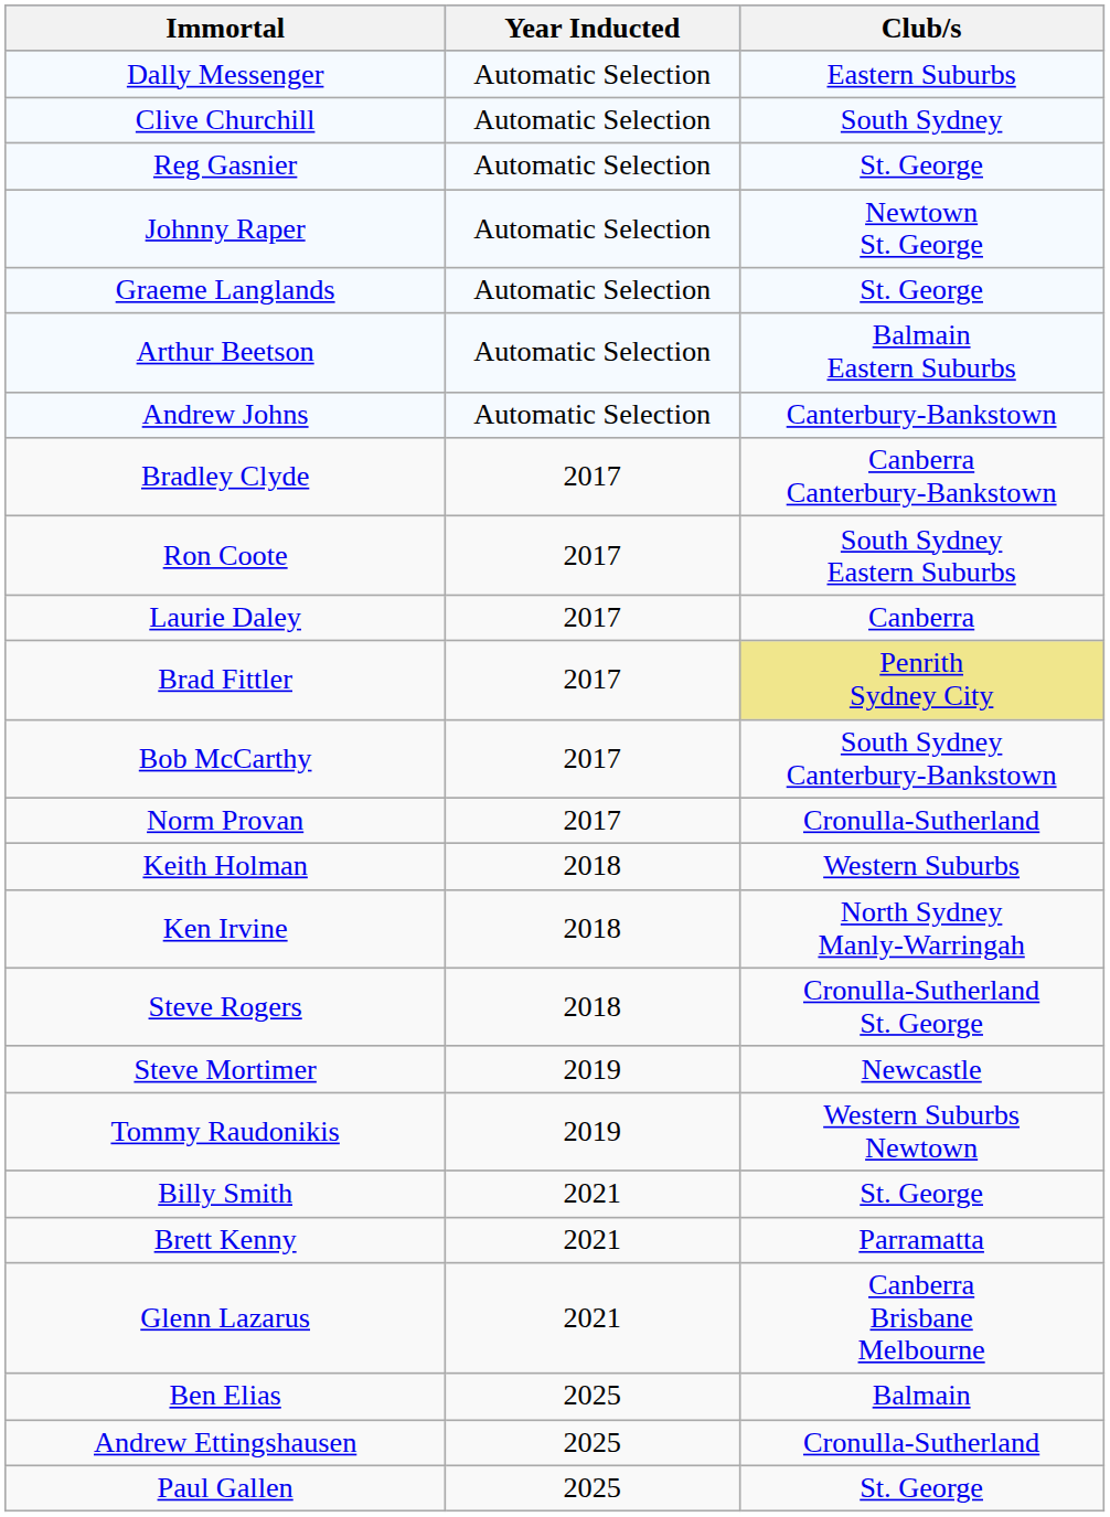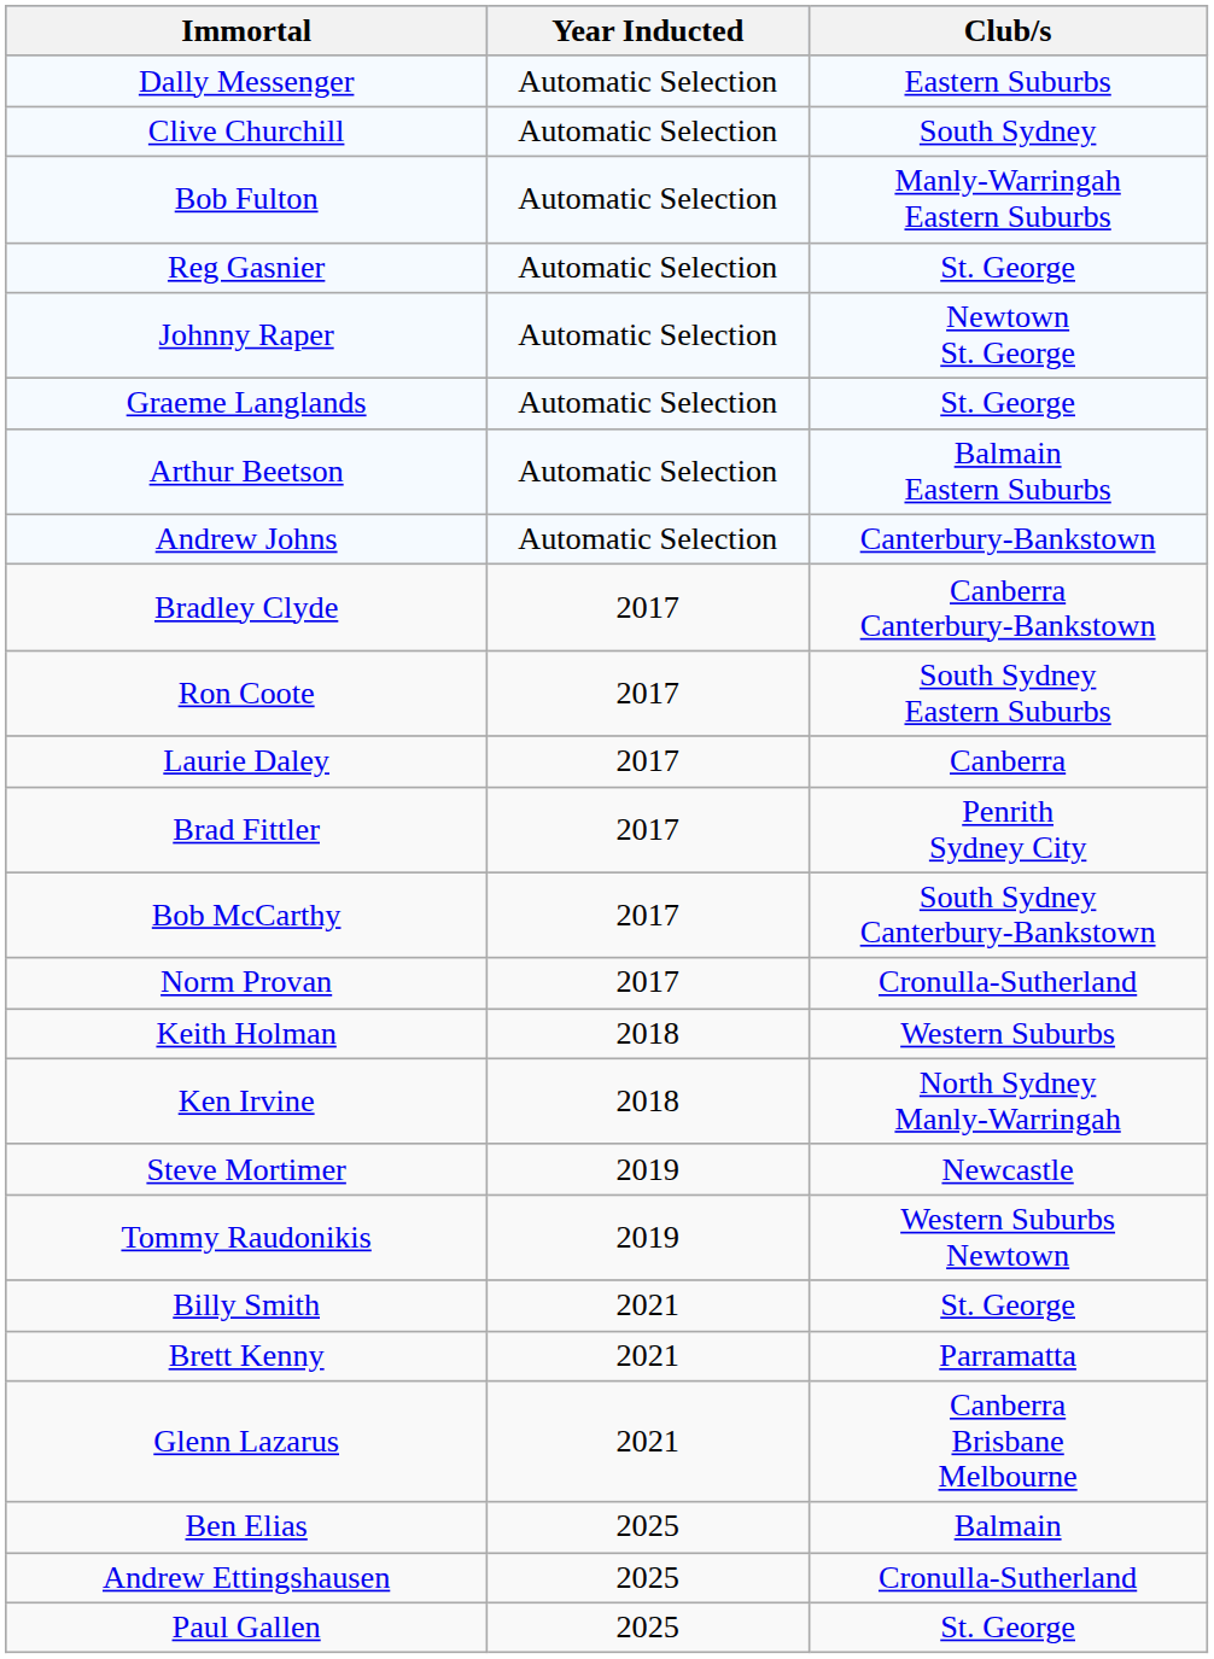 <table class="wikitable" style="border-collapse:collapse; text-align:center;">
 <tr bgcolor=#C1D8FF>
 <th width=15%>Immortal</th>
 <th width=9%>Year Inducted</th>
 <th width=12%>Club/s</th>
 </tr>
 <tr bgcolor=#F5FAFF>
 <td><a href='#'>Dally Messenger</a></td>
 <td>Automatic Selection</td>
 <td> <a href='#'>Eastern Suburbs</a></td>
 </tr>
 <tr bgcolor=#F5FAFF>
 <td><a href='#'>Clive Churchill</a></td>
 <td>Automatic Selection</td>
 <td> <a href='#'>South Sydney</a></td>
+</tr>
+<tr bgcolor=#F5FAFF>
+<td><a href='#'>Bob Fulton</a></td>
+<td>Automatic Selection</td>
+<td> <a href='#'>Manly-Warringah</a> <br>  <a href='#'>Eastern Suburbs</a></td>
 </tr>
 <tr bgcolor=#F5FAFF>
 <td><a href='#'>Reg Gasnier</a></td>
 <td>Automatic Selection</td>
 <td> <a href='#'>St. George</a></td>
 </tr>
 <tr bgcolor=#F5FAFF>
 <td><a href='#'>Johnny Raper</a></td>
 <td>Automatic Selection</td>
 <td> <a href='#'>Newtown</a> <br>  <a href='#'>St. George</a></td>
 </tr>
 <tr bgcolor=#F5FAFF>
 <td><a href='#'>Graeme Langlands</a></td>
 <td>Automatic Selection</td>
 <td> <a href='#'>St. George</a></td>
 </tr>
 <tr bgcolor=#F5FAFF>
 <td><a href='#'>Arthur Beetson</a></td>
 <td>Automatic Selection</td>
 <td> <a href='#'>Balmain</a> <br>  <a href='#'>Eastern Suburbs</a></td>
 </tr>
 <tr bgcolor=#F5FAFF>
 <td><a href='#'>Andrew Johns</a></td>
 <td>Automatic Selection</td>
 <td> <a href='#'>Canterbury-Bankstown</a></td>
 </tr>
 <tr>
 <td><a href='#'>Bradley Clyde</a></td>
 <td>2017</td>
 <td> <a href='#'>Canberra</a> <br>  <a href='#'>Canterbury-Bankstown</a></td>
 </tr>
 <tr>
 <td><a href='#'>Ron Coote</a></td>
 <td>2017</td>
 <td> <a href='#'>South Sydney</a> <br>  <a href='#'>Eastern Suburbs</a></td>
 </tr>
 <tr>
 <td><a href='#'>Laurie Daley</a></td>
 <td>2017</td>
 <td> <a href='#'>Canberra</a></td>
 </tr>
 <tr>
 <td><a href='#'>Brad Fittler</a></td>
 <td>2017</td>
-<td style="background: khaki;"> <a href='#'>Penrith</a> <br>  <a href='#'>Sydney City</a></td>
+<td> <a href='#'>Penrith</a> <br>  <a href='#'>Sydney City</a></td>
 </tr>
 <tr>
 <td><a href='#'>Bob McCarthy</a></td>
 <td>2017</td>
 <td> <a href='#'>South Sydney</a> <br>  <a href='#'>Canterbury-Bankstown</a></td>
 </tr>
 <tr>
 <td><a href='#'>Norm Provan</a></td>
 <td>2017</td>
 <td> <a href='#'>Cronulla-Sutherland</a></td>
 </tr>
 <tr>
 <td><a href='#'>Keith Holman</a></td>
 <td>2018</td>
 <td> <a href='#'>Western Suburbs</a></td>
 </tr>
 <tr>
 <td><a href='#'>Ken Irvine</a></td>
 <td>2018</td>
 <td> <a href='#'>North Sydney</a> <br>  <a href='#'>Manly-Warringah</a></td>
-</tr>
-<tr>
-<td><a href='#'>Steve Rogers</a></td>
-<td>2018</td>
-<td> <a href='#'>Cronulla-Sutherland</a> <br>  <a href='#'>St. George</a></td>
 </tr>
 <tr>
 <td><a href='#'>Steve Mortimer</a></td>
 <td>2019</td>
 <td> <a href='#'>Newcastle</a></td>
 </tr>
 <tr>
 <td><a href='#'>Tommy Raudonikis</a></td>
 <td>2019</td>
 <td> <a href='#'>Western Suburbs</a> <br>  <a href='#'>Newtown</a></td>
 </tr>
 <tr>
 <td><a href='#'>Billy Smith</a></td>
 <td>2021</td>
 <td> <a href='#'>St. George</a></td>
 </tr>
 <tr>
 <td><a href='#'>Brett Kenny</a></td>
 <td>2021</td>
 <td> <a href='#'>Parramatta</a></td>
 </tr>
 <tr>
 <td><a href='#'>Glenn Lazarus</a></td>
 <td>2021</td>
 <td> <a href='#'>Canberra</a> <br>  <a href='#'>Brisbane</a> <br>  <a href='#'>Melbourne</a></td>
 </tr>
 <tr>
 <td><a href='#'>Ben Elias</a></td>
 <td>2025</td>
 <td> <a href='#'>Balmain</a></td>
 </tr>
 <tr>
 <td><a href='#'>Andrew Ettingshausen</a></td>
 <td>2025</td>
 <td> <a href='#'>Cronulla-Sutherland</a></td>
 </tr>
 <tr>
 <td><a href='#'>Paul Gallen</a></td>
 <td>2025</td>
 <td> <a href='#'>St. George</a></td>
 </tr>
 </table>
